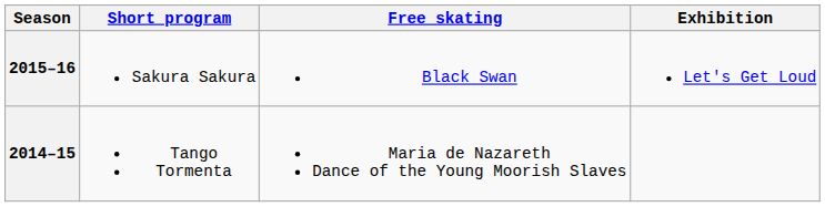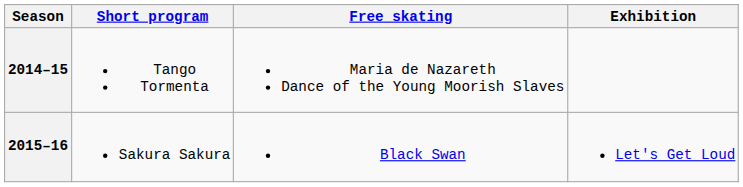 <table class=wikitable style=text-align:center>
 <tr>
 <th>Season</th>
 <th><a href='#'>Short program</a></th>
 <th><a href='#'>Free skating</a></th>
 <th>Exhibition</th>
 </tr>
 <tr>
+<th>2014–15 <br> </th>
+<td><br><ul><li>Tango <br></li><li>Tormenta <br></li></ul></td>
+<td><br><ul><li>Maria de Nazareth <br></li><li>Dance of the Young Moorish Slaves <br></li></ul></td>
+<td></td>
+</tr>
+<tr>
 <th>2015–16 <br> </th>
 <td><br><ul><li>Sakura Sakura <br></li></ul></td>
 <td><br><ul><li><a href='#'>Black Swan</a> <br></li></ul></td>
 <td><br><ul><li><a href='#'>Let's Get Loud</a> <br></li></ul></td>
 </tr>
-<tr>
-<th>2014–15 <br> </th>
-<td><br><ul><li>Tango <br></li><li>Tormenta <br></li></ul></td>
-<td><br><ul><li>Maria de Nazareth <br></li><li>Dance of the Young Moorish Slaves <br></li></ul></td>
-<td></td>
-</tr>
 </table>
